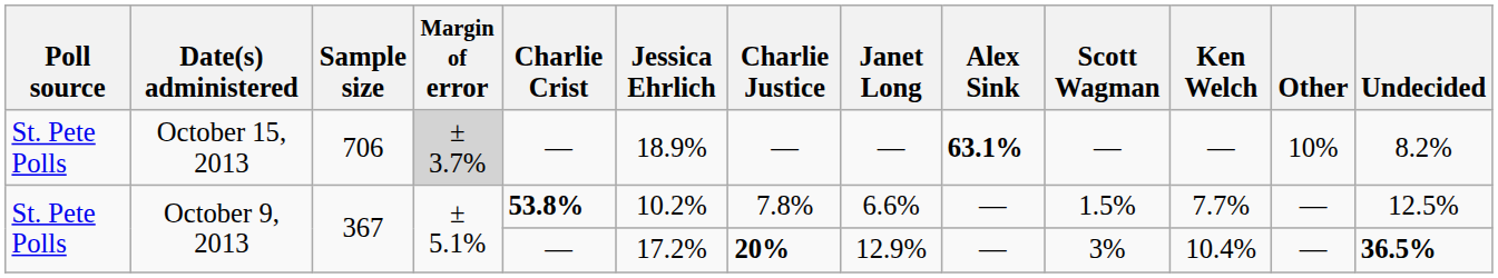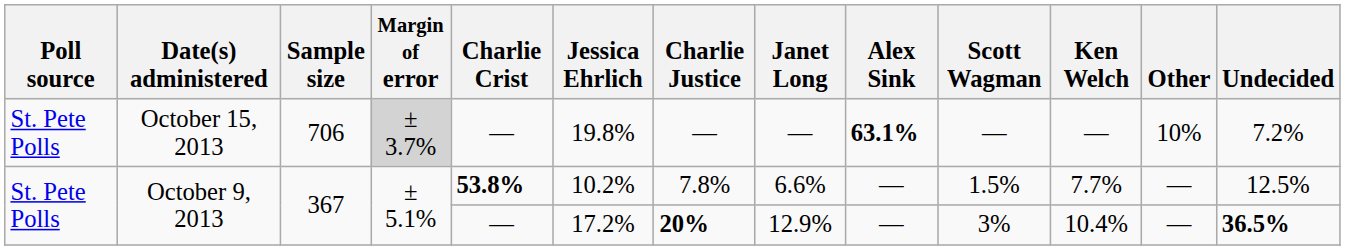 <table class="wikitable">
 <tr valign= bottom>
 <th style="width:130px;">Poll source</th>
 <th style="width:130px;">Date(s)<br>administered</th>
 <th class=small>Sample<br>size</th>
 <th style="width:50px;"><small>Margin of</small><br>error</th>
 <th style="width:80px;">Charlie<br>Crist</th>
 <th style="width:80px;">Jessica<br>Ehrlich</th>
 <th style="width:80px;">Charlie<br>Justice</th>
 <th style="width:80px;">Janet<br>Long</th>
 <th style="width:80px;">Alex<br>Sink</th>
 <th style="width:80px;">Scott<br>Wagman</th>
 <th style="width:80px;">Ken<br>Welch</th>
 <th style="width:40px;">Other</th>
 <th style="width:40px;">Undecided</th>
 </tr>
 <tr>
 <td><a href='#'>St. Pete Polls</a></td>
 <td align=center>October 15, 2013</td>
 <td align=center>706</td>
 <td align=center style="background: lightgrey;">± 3.7%</td>
 <td align=center>—</td>
-<td align=center>18.9%</td>
+<td align=center>19.8%</td>
 <td align=center>—</td>
 <td align=center>—</td>
 <td><strong>63.1%</strong></td>
 <td align=center>—</td>
 <td align=center>—</td>
 <td align=center>10%</td>
-<td align=center>8.2%</td>
+<td align=center>7.2%</td>
 </tr>
 <tr>
 <td rowspan=2><a href='#'>St. Pete Polls</a></td>
 <td align=center rowspan=2>October 9, 2013</td>
 <td align=center rowspan=2>367</td>
 <td align=center rowspan=2>± 5.1%</td>
 <td><strong>53.8%</strong></td>
 <td align=center>10.2%</td>
 <td align=center>7.8%</td>
 <td align=center>6.6%</td>
 <td align=center>—</td>
 <td align=center>1.5%</td>
 <td align=center>7.7%</td>
 <td align=center>—</td>
 <td align=center>12.5%</td>
 </tr>
 <tr>
 <td align=center>—</td>
 <td align=center>17.2%</td>
 <td><strong>20%</strong></td>
 <td align=center>12.9%</td>
 <td align=center>—</td>
 <td align=center>3%</td>
 <td align=center>10.4%</td>
 <td align=center>—</td>
 <td><strong>36.5%</strong></td>
 </tr>
 </table>
